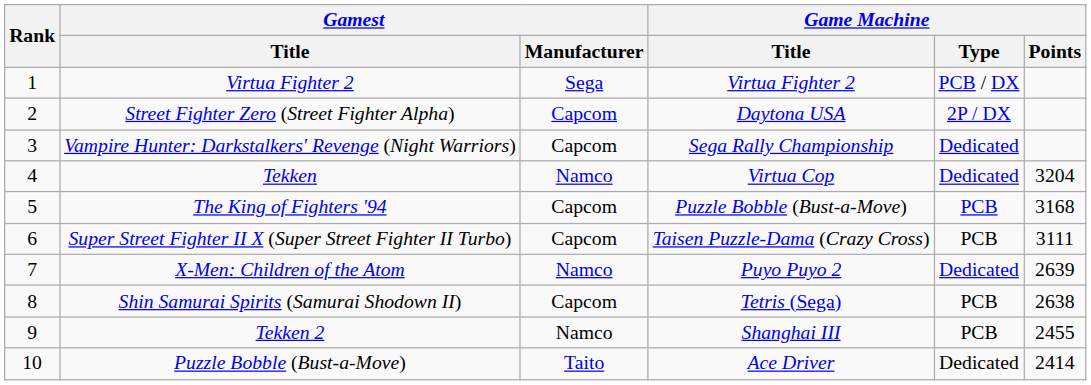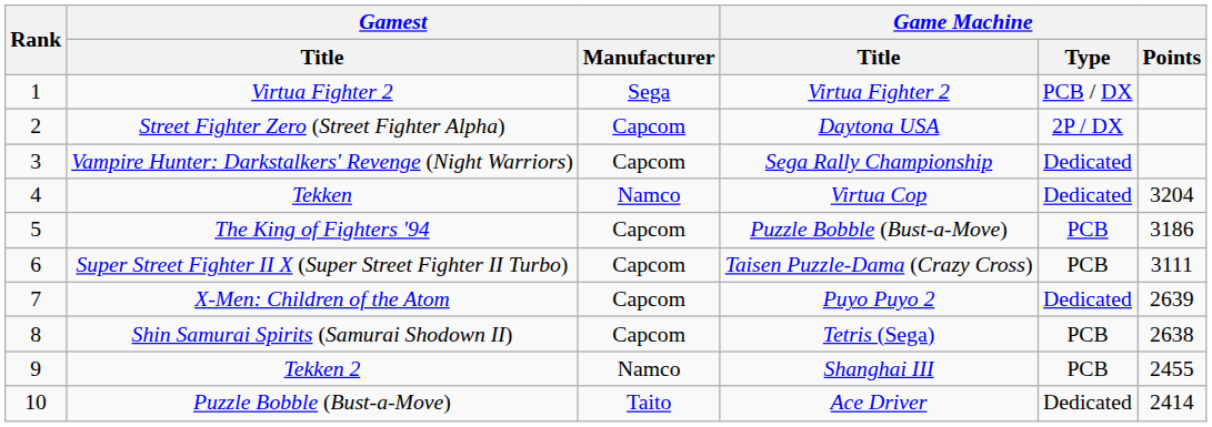 <table class="wikitable sortable" style="text-align:center">
 <tr>
 <th rowspan="2">Rank</th>
 <th colspan="2"><em><a href='#'>Gamest</a></em></th>
 <th colspan="3"><em><a href='#'>Game Machine</a></em></th>
 </tr>
 <tr>
 <th>Title</th>
 <th>Manufacturer</th>
 <th>Title</th>
 <th>Type</th>
 <th>Points</th>
 </tr>
 <tr>
 <td>1</td>
 <td><em><a href='#'>Virtua Fighter 2</a></em></td>
 <td><a href='#'>Sega</a></td>
 <td><em><a href='#'>Virtua Fighter 2</a></em></td>
 <td><a href='#'>PCB</a> / <a href='#'>DX</a></td>
 <td></td>
 </tr>
 <tr>
 <td>2</td>
 <td><em><a href='#'>Street Fighter Zero</a></em> (<em>Street Fighter Alpha</em>)</td>
 <td><a href='#'>Capcom</a></td>
 <td><em><a href='#'>Daytona USA</a></em></td>
 <td><a href='#'>2P / DX</a></td>
 <td></td>
 </tr>
 <tr>
 <td>3</td>
 <td><em><a href='#'>Vampire Hunter: Darkstalkers' Revenge</a></em> (<em>Night Warriors</em>)</td>
 <td>Capcom</td>
 <td><em><a href='#'>Sega Rally Championship</a></em></td>
 <td><a href='#'>Dedicated</a></td>
 <td></td>
 </tr>
 <tr>
 <td>4</td>
 <td><em><a href='#'>Tekken</a></em></td>
 <td><a href='#'>Namco</a></td>
 <td><em><a href='#'>Virtua Cop</a></em></td>
 <td><a href='#'>Dedicated</a></td>
 <td>3204</td>
 </tr>
 <tr>
 <td>5</td>
 <td><em><a href='#'>The King of Fighters '94</a></em></td>
 <td>Capcom</td>
 <td><em><a href='#'>Puzzle Bobble</a></em> (<em>Bust-a-Move</em>)</td>
 <td><a href='#'>PCB</a></td>
-<td>3168</td>
+<td>3186</td>
 </tr>
 <tr>
 <td>6</td>
 <td><em><a href='#'>Super Street Fighter II X</a></em> (<em>Super Street Fighter II Turbo</em>)</td>
 <td>Capcom</td>
 <td><em><a href='#'>Taisen Puzzle-Dama</a></em> (<em>Crazy Cross</em>)</td>
 <td>PCB</td>
 <td>3111</td>
 </tr>
 <tr>
 <td>7</td>
 <td><em><a href='#'>X-Men: Children of the Atom</a></em></td>
-<td><a href='#'>Namco</a></td>
+<td>Capcom</td>
 <td><em><a href='#'>Puyo Puyo 2</a></em></td>
 <td><a href='#'>Dedicated</a></td>
 <td>2639</td>
 </tr>
 <tr>
 <td>8</td>
 <td><em><a href='#'>Shin Samurai Spirits</a></em> (<em>Samurai Shodown II</em>)</td>
 <td>Capcom</td>
 <td><a href='#'><em>Tetris</em> (Sega)</a></td>
 <td>PCB</td>
 <td>2638</td>
 </tr>
 <tr>
 <td>9</td>
 <td><em><a href='#'>Tekken 2</a></em></td>
 <td>Namco</td>
 <td><em><a href='#'>Shanghai III</a></em></td>
 <td>PCB</td>
 <td>2455</td>
 </tr>
 <tr>
 <td>10</td>
 <td><em><a href='#'>Puzzle Bobble</a></em> (<em>Bust-a-Move</em>)</td>
 <td><a href='#'>Taito</a></td>
 <td><em><a href='#'>Ace Driver</a></em></td>
 <td>Dedicated</td>
 <td>2414</td>
 </tr>
 </table>
